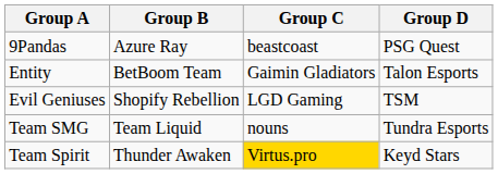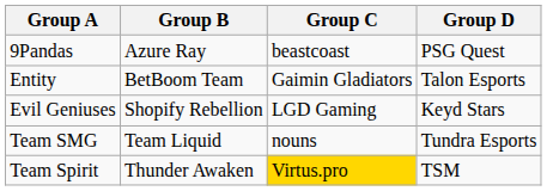 <table class="wikitable">
 <tr>
 <th>Group A</th>
 <th>Group B</th>
 <th>Group C</th>
 <th>Group D</th>
 </tr>
 <tr>
 <td>9Pandas</td>
 <td>Azure Ray</td>
 <td>beastcoast</td>
 <td>PSG Quest</td>
 </tr>
 <tr>
 <td>Entity</td>
 <td>BetBoom Team</td>
 <td>Gaimin Gladiators</td>
 <td>Talon Esports</td>
 </tr>
 <tr>
 <td>Evil Geniuses</td>
 <td>Shopify Rebellion</td>
 <td>LGD Gaming</td>
-<td>TSM</td>
+<td>Keyd Stars</td>
 </tr>
 <tr>
 <td>Team SMG</td>
 <td>Team Liquid</td>
 <td>nouns</td>
 <td>Tundra Esports</td>
 </tr>
 <tr>
 <td>Team Spirit</td>
 <td>Thunder Awaken</td>
 <td style="background: gold;">Virtus.pro</td>
-<td>Keyd Stars</td>
+<td>TSM</td>
 </tr>
 </table>
